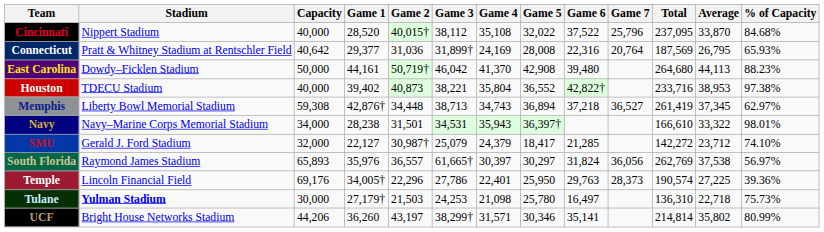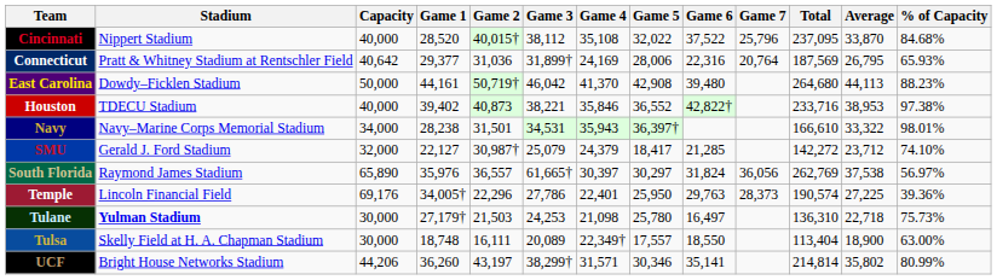 <table class="wikitable sortable">
 <tr>
 <th>Team</th>
 <th>Stadium</th>
 <th>Capacity</th>
 <th>Game 1</th>
 <th>Game 2</th>
 <th>Game 3</th>
 <th>Game 4</th>
 <th>Game 5</th>
 <th>Game 6</th>
 <th>Game 7</th>
 <th>Total</th>
 <th>Average</th>
 <th>% of Capacity</th>
 </tr>
 <tr>
 <th style="background:#000000; color:#e00122;"><strong>Cincinnati</strong></th>
 <td><a href='#'>Nippert Stadium</a></td>
 <td>40,000</td>
 <td>28,520</td>
 <td style="background:#DDFFDD;">40,015†</td>
 <td>38,112</td>
 <td>35,108</td>
 <td>32,022</td>
 <td>37,522</td>
 <td>25,796</td>
 <td>237,095</td>
 <td>33,870</td>
 <td>84.68%</td>
 </tr>
 <tr>
 <th style="background:#002868; color:white;"><strong>Connecticut</strong></th>
 <td><a href='#'>Pratt & Whitney Stadium at Rentschler Field</a></td>
 <td>40,642</td>
 <td>29,377</td>
 <td>31,036</td>
 <td>31,899†</td>
 <td>24,169</td>
-<td>28,008</td>
+<td>28,006</td>
 <td>22,316</td>
 <td>20,764</td>
 <td>187,569</td>
 <td>26,795</td>
 <td>65.93%</td>
 </tr>
 <tr>
 <th style="background:#4F0076; color:#FFE600;"><strong>East Carolina</strong></th>
 <td><a href='#'>Dowdy–Ficklen Stadium</a></td>
 <td>50,000</td>
 <td>44,161</td>
 <td style="background:#DDFFDD;">50,719†</td>
 <td>46,042</td>
 <td>41,370</td>
 <td>42,908</td>
 <td>39,480</td>
 <td align=center></td>
 <td>264,680</td>
 <td>44,113</td>
 <td>88.23%</td>
 </tr>
 <tr>
 <th style="background:#CC0000; color:white;"><strong>Houston</strong></th>
 <td><a href='#'>TDECU Stadium</a></td>
 <td>40,000</td>
 <td>39,402</td>
 <td style="background:#DDFFDD;">40,873</td>
 <td>38,221</td>
-<td>35,804</td>
+<td>35,846</td>
 <td>36,552</td>
 <td style="background:#DDFFDD;">42,822†</td>
 <td align=center></td>
 <td>233,716</td>
 <td>38,953</td>
 <td>97.38%</td>
-</tr>
-<tr>
-<th style="background:#8E9295; color:#0C1C8C;"><strong>Memphis</strong></th>
-<td><a href='#'>Liberty Bowl Memorial Stadium</a></td>
-<td>59,308</td>
-<td>42,876†</td>
-<td>34,448</td>
-<td>38,713</td>
-<td>34,743</td>
-<td>36,894</td>
-<td>37,218</td>
-<td>36,527</td>
-<td>261,419</td>
-<td>37,345</td>
-<td>62.97%</td>
 </tr>
 <tr>
 <th style="background:#000080; color:#D4AF37;"><strong>Navy</strong></th>
 <td><a href='#'>Navy–Marine Corps Memorial Stadium</a></td>
 <td>34,000</td>
 <td>28,238</td>
 <td>31,501</td>
 <td style="background:#DDFFDD;">34,531</td>
 <td style="background:#DDFFDD;">35,943</td>
 <td style="background:#DDFFDD;">36,397†</td>
 <td align=center></td>
 <td align=center></td>
 <td>166,610</td>
 <td>33,322</td>
 <td>98.01%</td>
 </tr>
 <tr>
 <th style="background:#0038A8; color:#CE1126;"><strong>SMU</strong></th>
 <td><a href='#'>Gerald J. Ford Stadium</a></td>
 <td>32,000</td>
 <td>22,127</td>
 <td>30,987†</td>
 <td>25,079</td>
 <td>24,379</td>
 <td>18,417</td>
 <td>21,285</td>
 <td align=center></td>
 <td>142,272</td>
 <td>23,712</td>
 <td>74.10%</td>
 </tr>
 <tr>
 <th style="background:#006747; color:#CFC493;"><strong>South Florida</strong></th>
 <td><a href='#'>Raymond James Stadium</a></td>
-<td>65,893</td>
+<td>65,890</td>
 <td>35,976</td>
 <td>36,557</td>
 <td>61,665†</td>
 <td>30,397</td>
 <td>30,297</td>
 <td>31,824</td>
 <td>36,056</td>
 <td>262,769</td>
 <td>37,538</td>
 <td>56.97%</td>
 </tr>
 <tr>
 <th style="background:#9D1A33; color:white;"><strong>Temple</strong></th>
 <td><a href='#'>Lincoln Financial Field</a></td>
 <td>69,176</td>
 <td>34,005†</td>
 <td>22,296</td>
 <td>27,786</td>
 <td>22,401</td>
 <td>25,950</td>
 <td>29,763</td>
 <td>28,373</td>
 <td>190,574</td>
 <td>27,225</td>
 <td>39.36%</td>
 </tr>
 <tr>
 <th style="background:#063003; color:#CCEEFF;"><strong>Tulane</strong></th>
 <td><strong><a href='#'>Yulman Stadium</a></strong></td>
 <td>30,000</td>
 <td>27,179†</td>
 <td>21,503</td>
 <td>24,253</td>
 <td>21,098</td>
 <td>25,780</td>
 <td>16,497</td>
 <td align=center></td>
 <td>136,310</td>
 <td>22,718</td>
 <td>75.73%</td>
 </tr>
 <tr>
+<th style="background:#084c9e; color:#CFB53B;"><strong>Tulsa</strong></th>
+<td><a href='#'>Skelly Field at H. A. Chapman Stadium</a></td>
+<td>30,000</td>
+<td>18,748</td>
+<td>16,111</td>
+<td>20,089</td>
+<td>22,349†</td>
+<td>17,557</td>
+<td>18,550</td>
+<td align=center></td>
+<td>113,404</td>
+<td>18,900</td>
+<td>63.00%</td>
+</tr>
+<tr>
 <th style="background:#000000; color:#BC9B6A;"><strong>UCF</strong></th>
 <td><a href='#'>Bright House Networks Stadium</a></td>
 <td>44,206</td>
 <td>36,260</td>
 <td>43,197</td>
 <td>38,299†</td>
 <td>31,571</td>
 <td>30,346</td>
 <td>35,141</td>
 <td align=center></td>
 <td>214,814</td>
 <td>35,802</td>
 <td>80.99%</td>
 </tr>
 </table>
